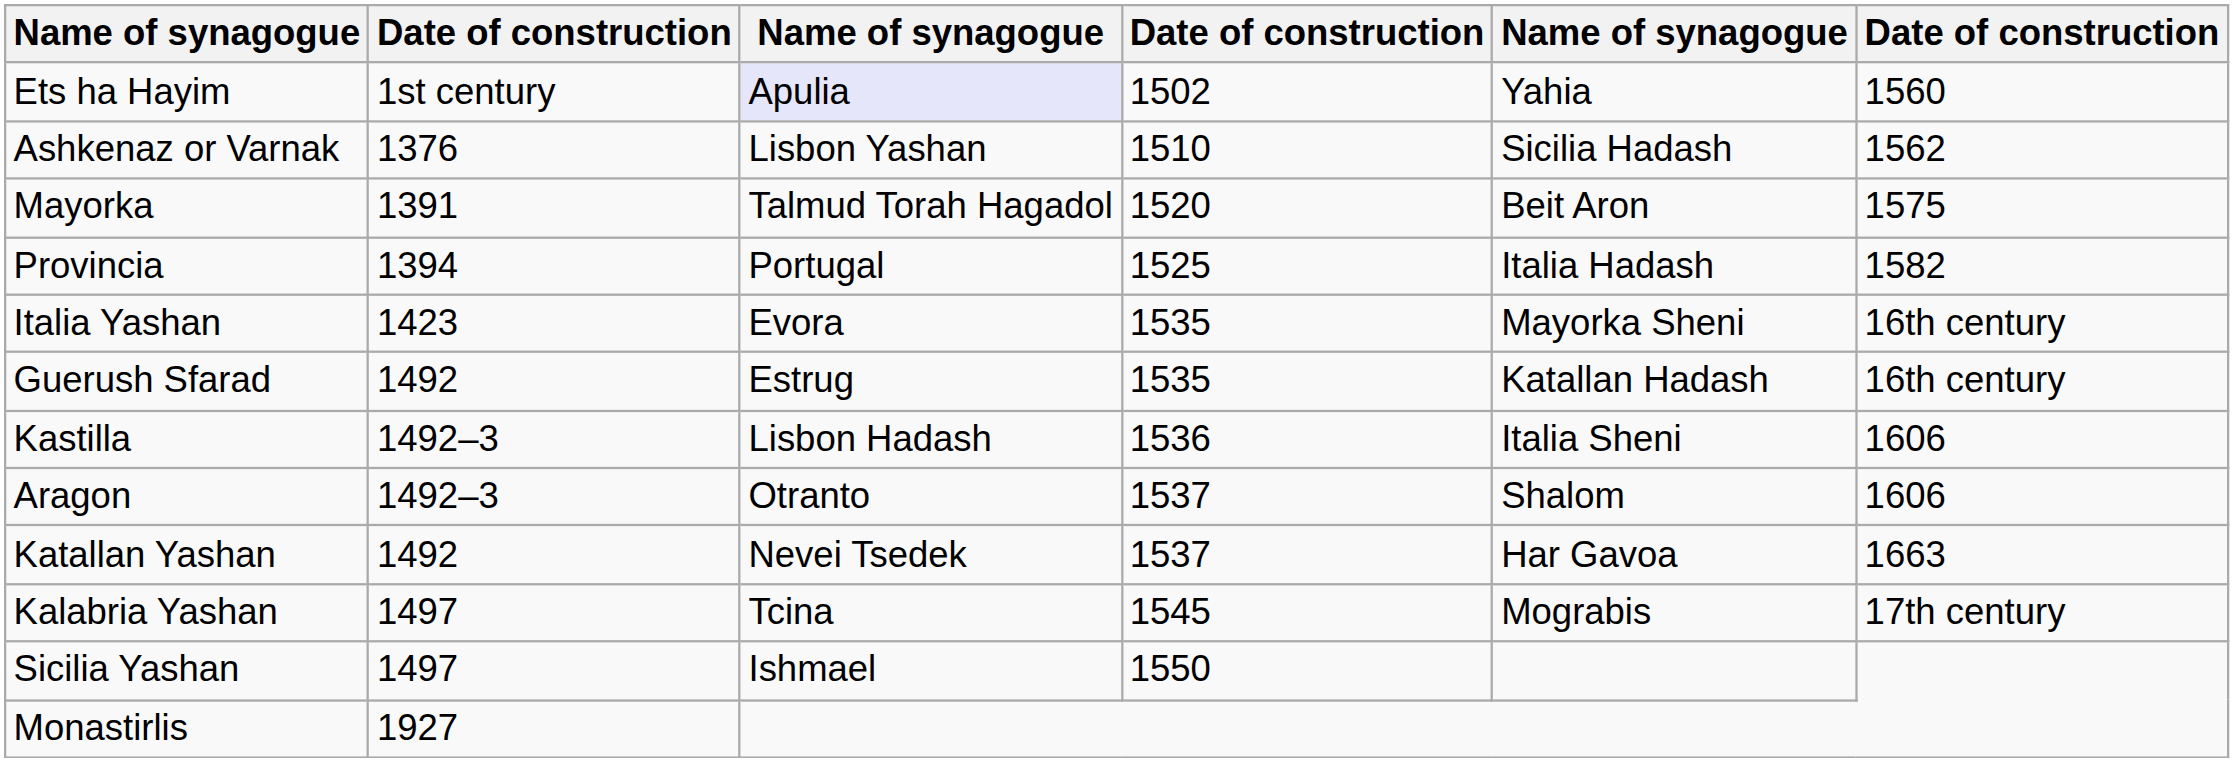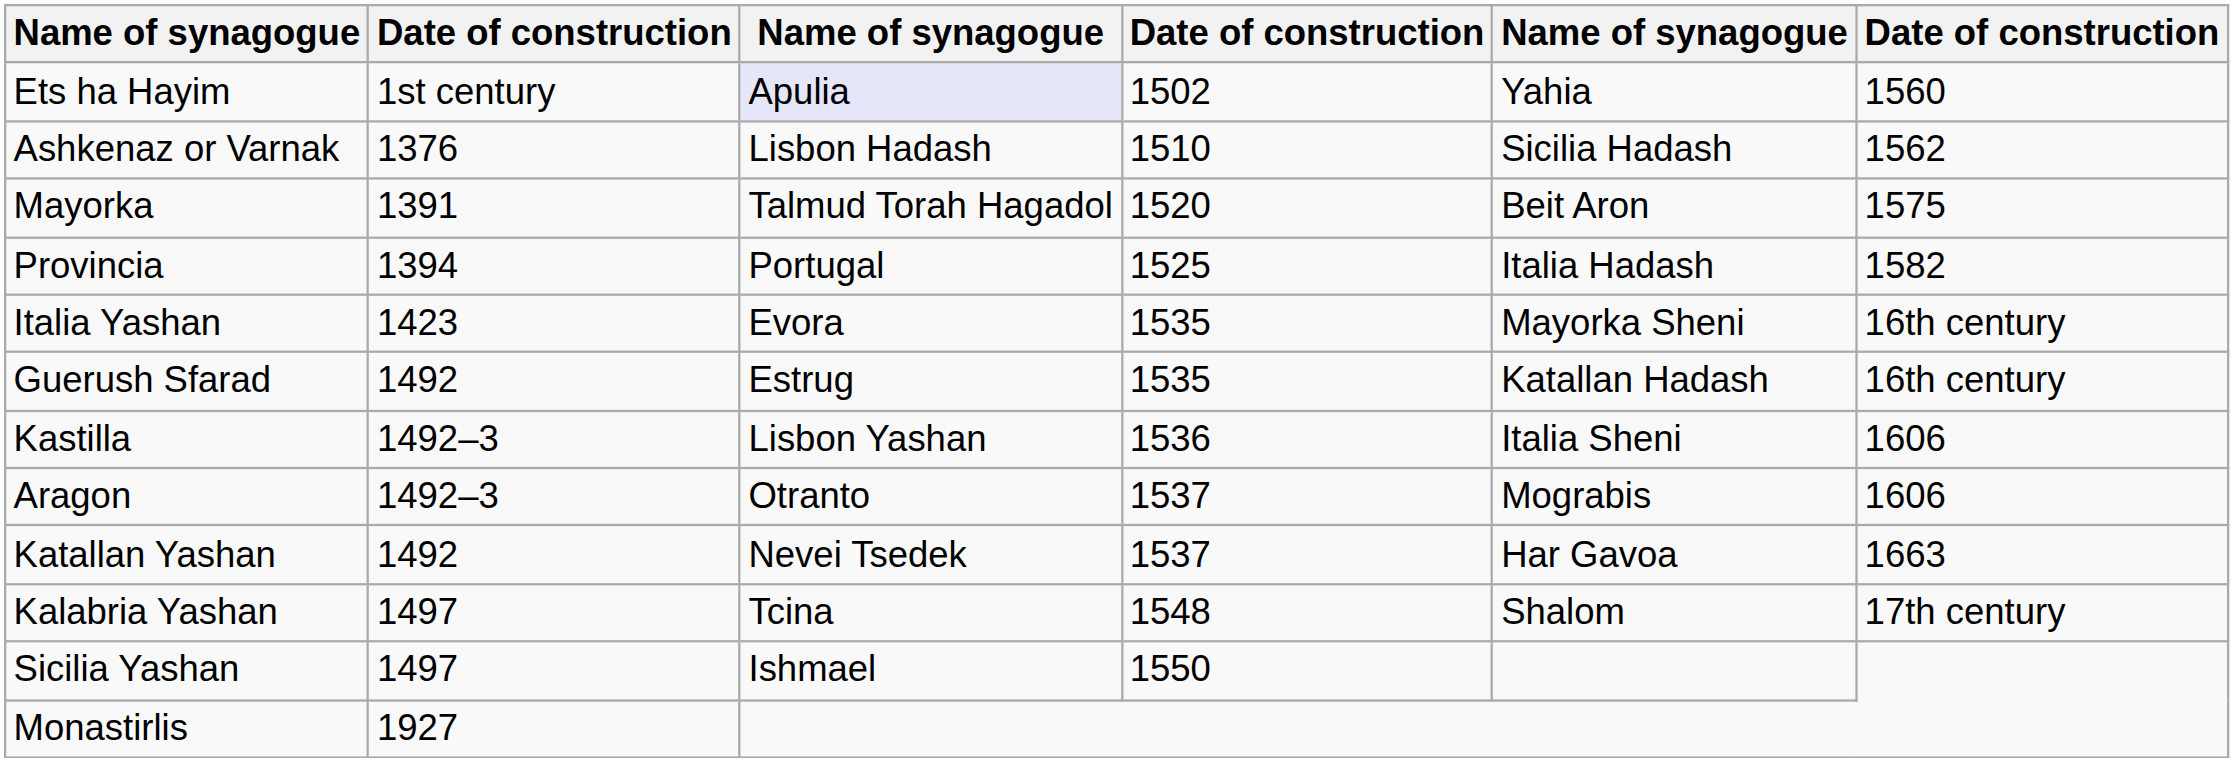 <table class = "wikitable">
 <tr>
 <th>Name of synagogue</th>
 <th>Date of construction</th>
 <th>Name of synagogue</th>
 <th>Date of construction</th>
 <th>Name of synagogue</th>
 <th>Date of construction</th>
 </tr>
 <tr>
 <td>Ets ha Hayim</td>
 <td>1st century</td>
 <td style="background: lavender;">Apulia</td>
 <td>1502</td>
 <td>Yahia</td>
 <td>1560</td>
 </tr>
 <tr>
 <td>Ashkenaz or Varnak</td>
 <td>1376</td>
-<td>Lisbon Yashan</td>
+<td>Lisbon Hadash</td>
 <td>1510</td>
 <td>Sicilia Hadash</td>
 <td>1562</td>
 </tr>
 <tr>
 <td>Mayorka</td>
 <td>1391</td>
 <td>Talmud Torah Hagadol</td>
 <td>1520</td>
 <td>Beit Aron</td>
 <td>1575</td>
 </tr>
 <tr>
 <td>Provincia</td>
 <td>1394</td>
 <td>Portugal</td>
 <td>1525</td>
 <td>Italia Hadash</td>
 <td>1582</td>
 </tr>
 <tr>
 <td>Italia Yashan</td>
 <td>1423</td>
 <td>Evora</td>
 <td>1535</td>
 <td>Mayorka Sheni</td>
 <td>16th century</td>
 </tr>
 <tr>
 <td>Guerush Sfarad</td>
 <td>1492</td>
 <td>Estrug</td>
 <td>1535</td>
 <td>Katallan Hadash</td>
 <td>16th century</td>
 </tr>
 <tr>
 <td>Kastilla</td>
 <td>1492–3</td>
-<td>Lisbon Hadash</td>
+<td>Lisbon Yashan</td>
 <td>1536</td>
 <td>Italia Sheni</td>
 <td>1606</td>
 </tr>
 <tr>
 <td>Aragon</td>
 <td>1492–3</td>
 <td>Otranto</td>
 <td>1537</td>
-<td>Shalom</td>
+<td>Mograbis</td>
 <td>1606</td>
 </tr>
 <tr>
 <td>Katallan Yashan</td>
 <td>1492</td>
 <td>Nevei Tsedek</td>
 <td>1537</td>
 <td>Har Gavoa</td>
 <td>1663</td>
 </tr>
 <tr>
 <td>Kalabria Yashan</td>
 <td>1497</td>
 <td>Tcina</td>
-<td>1545</td>
-<td>Mograbis</td>
+<td>1548</td>
+<td>Shalom</td>
 <td>17th century</td>
 </tr>
 <tr>
 <td>Sicilia Yashan</td>
 <td>1497</td>
 <td>Ishmael</td>
 <td>1550</td>
 <td></td>
 </tr>
 <tr>
 <td>Monastirlis</td>
 <td>1927</td>
 </tr>
 </table>
